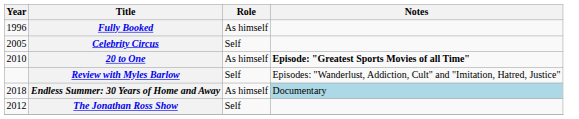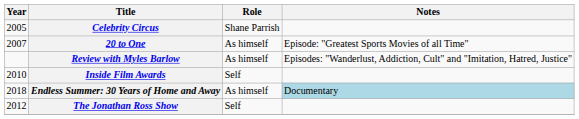 <table class="wikitable plainrowheaders sortable">
 <tr>
 <th scope="col">Year</th>
 <th scope="col">Title</th>
 <th scope="col">Role</th>
 <th class="unsortable">Notes</th>
 </tr>
 <tr>
-<td>1996</td>
-<th scope="row"><em><a href='#'>Fully Booked</a></em></th>
-<td>As himself</td>
+<td>2005</td>
+<th scope="row"><em><a href='#'>Celebrity Circus</a> </em></th>
+<td>Shane Parrish</td>
 <td></td>
 </tr>
 <tr>
-<td>2005</td>
-<th scope="row"><em><a href='#'>Celebrity Circus</a> </em></th>
-<td>Self</td>
-<td></td>
-</tr>
-<tr>
-<td>2010</td>
+<td>2007</td>
 <th scope="row"><em><a href='#'>20 to One</a></em></th>
 <td>As himself</td>
-<td><strong>Episode: "Greatest Sports Movies of all Time"</strong></td>
+<td>Episode: "Greatest Sports Movies of all Time"</td>
 </tr>
 <tr>
 <td></td>
 <th scope="row"><em><a href='#'>Review with Myles Barlow</a></em></th>
+<td>As himself</td>
+<td>Episodes: "Wanderlust, Addiction, Cult" and "Imitation, Hatred, Justice"</td>
+</tr>
+<tr>
+<td>2010</td>
+<th scope="row"><em><a href='#'>Inside Film Awards</a></em></th>
 <td>Self</td>
-<td>Episodes: "Wanderlust, Addiction, Cult" and "Imitation, Hatred, Justice"</td>
+<td></td>
 </tr>
 <tr>
 <td>2018</td>
 <th scope="row"><em>Endless Summer: 30 Years of Home and Away</em></th>
 <td>As himself</td>
 <td style="background: lightblue;">Documentary</td>
 </tr>
 <tr>
 <td>2012</td>
 <th scope="row"><em><a href='#'>The Jonathan Ross Show</a></em></th>
 <td>Self</td>
 <td></td>
 </tr>
 <tr>
 </tr>
 </table>
